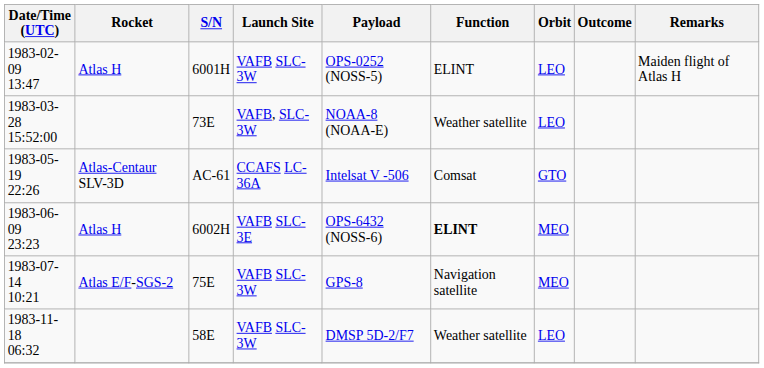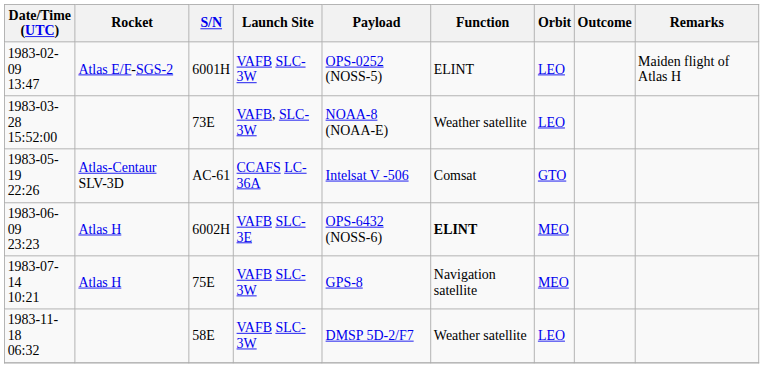 <table class="wikitable" style="margin: 1em 1em 1em 0";>
 <tr>
 <th>Date/Time<br>(<a href='#'>UTC</a>)</th>
 <th>Rocket</th>
 <th><a href='#'>S/N</a></th>
 <th>Launch Site</th>
 <th>Payload</th>
 <th>Function</th>
 <th>Orbit</th>
 <th>Outcome</th>
 <th>Remarks</th>
 </tr>
 <tr>
 <td>1983-02-09<br>13:47</td>
-<td><a href='#'>Atlas H</a></td>
+<td><a href='#'>Atlas E/F</a>-<a href='#'>SGS-2</a></td>
 <td>6001H</td>
 <td><a href='#'>VAFB</a> <a href='#'>SLC-3W</a></td>
 <td><a href='#'>OPS-0252</a> (NOSS-5)</td>
 <td>ELINT</td>
 <td><a href='#'>LEO</a></td>
 <td></td>
 <td>Maiden flight of Atlas H</td>
 </tr>
 <tr>
 <td>1983-03-28<br>15:52:00</td>
 <td></td>
 <td>73E</td>
 <td><a href='#'>VAFB</a>, <a href='#'>SLC-3W</a></td>
 <td><a href='#'>NOAA-8</a> (NOAA-E)</td>
 <td>Weather satellite</td>
 <td><a href='#'>LEO</a></td>
 <td></td>
 <td></td>
 </tr>
 <tr>
 <td>1983-05-19<br>22:26</td>
 <td><a href='#'>Atlas-Centaur</a> SLV-3D</td>
 <td>AC-61</td>
 <td><a href='#'>CCAFS</a> <a href='#'>LC-36A</a></td>
 <td><a href='#'>Intelsat V -506</a></td>
 <td>Comsat</td>
 <td><a href='#'>GTO</a></td>
 <td></td>
 <td></td>
 </tr>
 <tr>
 <td>1983-06-09<br>23:23</td>
 <td><a href='#'>Atlas H</a></td>
 <td>6002H</td>
 <td><a href='#'>VAFB</a> <a href='#'>SLC-3E</a></td>
 <td><a href='#'>OPS-6432</a> (NOSS-6)</td>
 <td><strong>ELINT</strong></td>
 <td><a href='#'>MEO</a></td>
 <td></td>
 <td></td>
 </tr>
 <tr>
 <td>1983-07-14<br>10:21</td>
-<td><a href='#'>Atlas E/F</a>-<a href='#'>SGS-2</a></td>
+<td><a href='#'>Atlas H</a></td>
 <td>75E</td>
 <td><a href='#'>VAFB</a> <a href='#'>SLC-3W</a></td>
 <td><a href='#'>GPS-8</a></td>
 <td>Navigation satellite</td>
 <td><a href='#'>MEO</a></td>
 <td></td>
 <td></td>
 </tr>
 <tr>
 <td>1983-11-18<br>06:32</td>
 <td></td>
 <td>58E</td>
 <td><a href='#'>VAFB</a> <a href='#'>SLC-3W</a></td>
 <td><a href='#'>DMSP 5D-2/F7</a></td>
 <td>Weather satellite</td>
 <td><a href='#'>LEO</a></td>
 <td></td>
 <td></td>
 </tr>
 <tr>
 </tr>
 </table>
